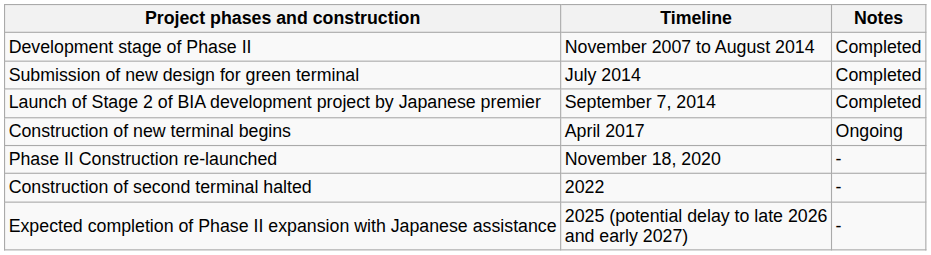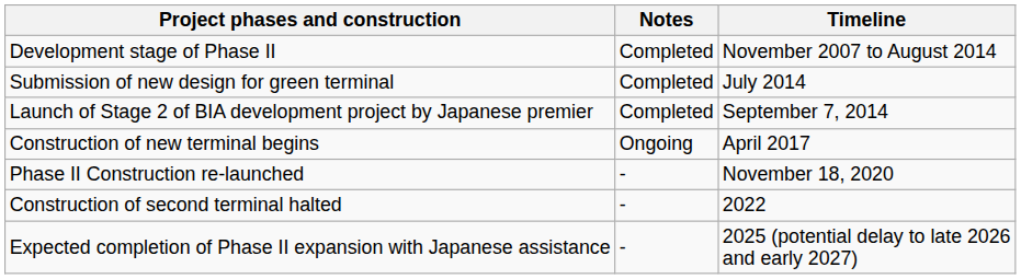 <table class="wikitable">
 <tr>
 <th>Project phases and construction</th>
+<th>Notes</th>
 <th>Timeline</th>
-<th>Notes</th>
 </tr>
 <tr>
 <td>Development stage of Phase II</td>
+<td>Completed</td>
 <td>November 2007 to August 2014</td>
-<td>Completed</td>
 </tr>
 <tr>
 <td>Submission of new design for green terminal</td>
+<td>Completed</td>
 <td>July 2014</td>
-<td>Completed</td>
 </tr>
 <tr>
 <td>Launch of Stage 2 of BIA development project by Japanese premier</td>
+<td>Completed</td>
 <td>September 7, 2014</td>
-<td>Completed</td>
 </tr>
 <tr>
 <td>Construction of new terminal begins</td>
+<td>Ongoing</td>
 <td>April 2017</td>
-<td>Ongoing</td>
 </tr>
 <tr>
 <td>Phase II Construction re-launched</td>
+<td>-</td>
 <td>November 18, 2020</td>
-<td>-</td>
 </tr>
 <tr>
 <td>Construction of second terminal halted</td>
+<td>-</td>
 <td>2022</td>
-<td>-</td>
 </tr>
 <tr>
 <td>Expected completion of Phase II expansion with Japanese assistance</td>
+<td>-</td>
 <td>2025 (potential delay to late 2026<br>and early 2027)</td>
-<td>-</td>
 </tr>
 </table>
